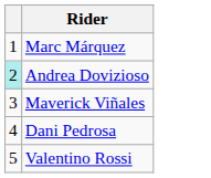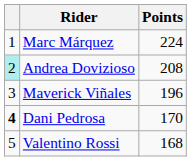 <table class="wikitable" style="font-size: 95%;">
 <tr>
 <th></th>
 <th>Rider</th>
+<th>Points</th>
 </tr>
 <tr>
 <td align=center>1</td>
 <td> <a href='#'>Marc Márquez</a></td>
+<td align=right>224</td>
 </tr>
 <tr>
 <td align=center style="background: paleturquoise;">2</td>
 <td> <a href='#'>Andrea Dovizioso</a></td>
+<td align=right>208</td>
 </tr>
 <tr>
 <td align=center>3</td>
 <td> <a href='#'>Maverick Viñales</a></td>
+<td align=right>196</td>
 </tr>
 <tr>
-<td align=center>4</td>
+<td align=center><strong>4</strong></td>
 <td> <a href='#'>Dani Pedrosa</a></td>
+<td align=right>170</td>
 </tr>
 <tr>
 <td align=center>5</td>
 <td> <a href='#'>Valentino Rossi</a></td>
+<td align=right>168</td>
 </tr>
 </table>
